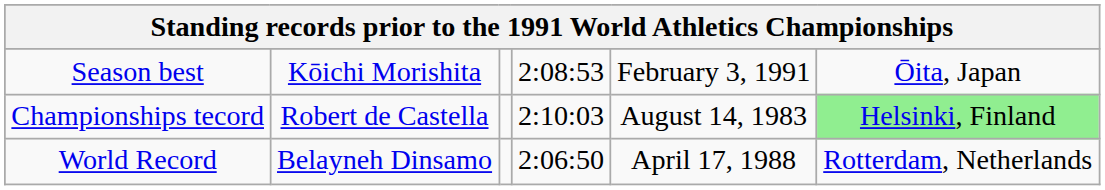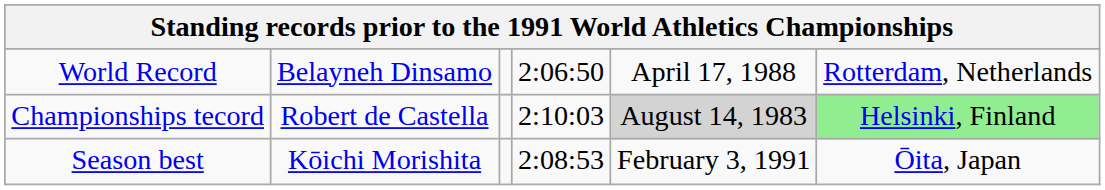 <table class="wikitable" style="text-align:center;">
 <tr>
 <th colspan="6">Standing records prior to the 1991 World Athletics Championships</th>
+</tr>
+<tr>
+<td><a href='#'>World Record</a></td>
+<td><a href='#'>Belayneh Dinsamo</a></td>
+<td></td>
+<td>2:06:50</td>
+<td>April 17, 1988</td>
+<td><a href='#'>Rotterdam</a>, Netherlands</td>
+</tr>
+<tr>
+<td><a href='#'>Championships tecord</a></td>
+<td><a href='#'>Robert de Castella</a></td>
+<td></td>
+<td>2:10:03</td>
+<td style="background: lightgrey;">August 14, 1983</td>
+<td style="background: lightgreen;"><a href='#'>Helsinki</a>, Finland</td>
 </tr>
 <tr>
 <td><a href='#'>Season best</a></td>
 <td><a href='#'>Kōichi Morishita</a></td>
 <td></td>
 <td>2:08:53</td>
 <td>February 3, 1991</td>
 <td><a href='#'>Ōita</a>, Japan</td>
 </tr>
-<tr>
-<td><a href='#'>Championships tecord</a></td>
-<td><a href='#'>Robert de Castella</a></td>
-<td></td>
-<td>2:10:03</td>
-<td>August 14, 1983</td>
-<td style="background: lightgreen;"><a href='#'>Helsinki</a>, Finland</td>
-</tr>
-<tr>
-<td><a href='#'>World Record</a></td>
-<td><a href='#'>Belayneh Dinsamo</a></td>
-<td></td>
-<td>2:06:50</td>
-<td>April 17, 1988</td>
-<td><a href='#'>Rotterdam</a>, Netherlands</td>
-</tr>
 </table>
